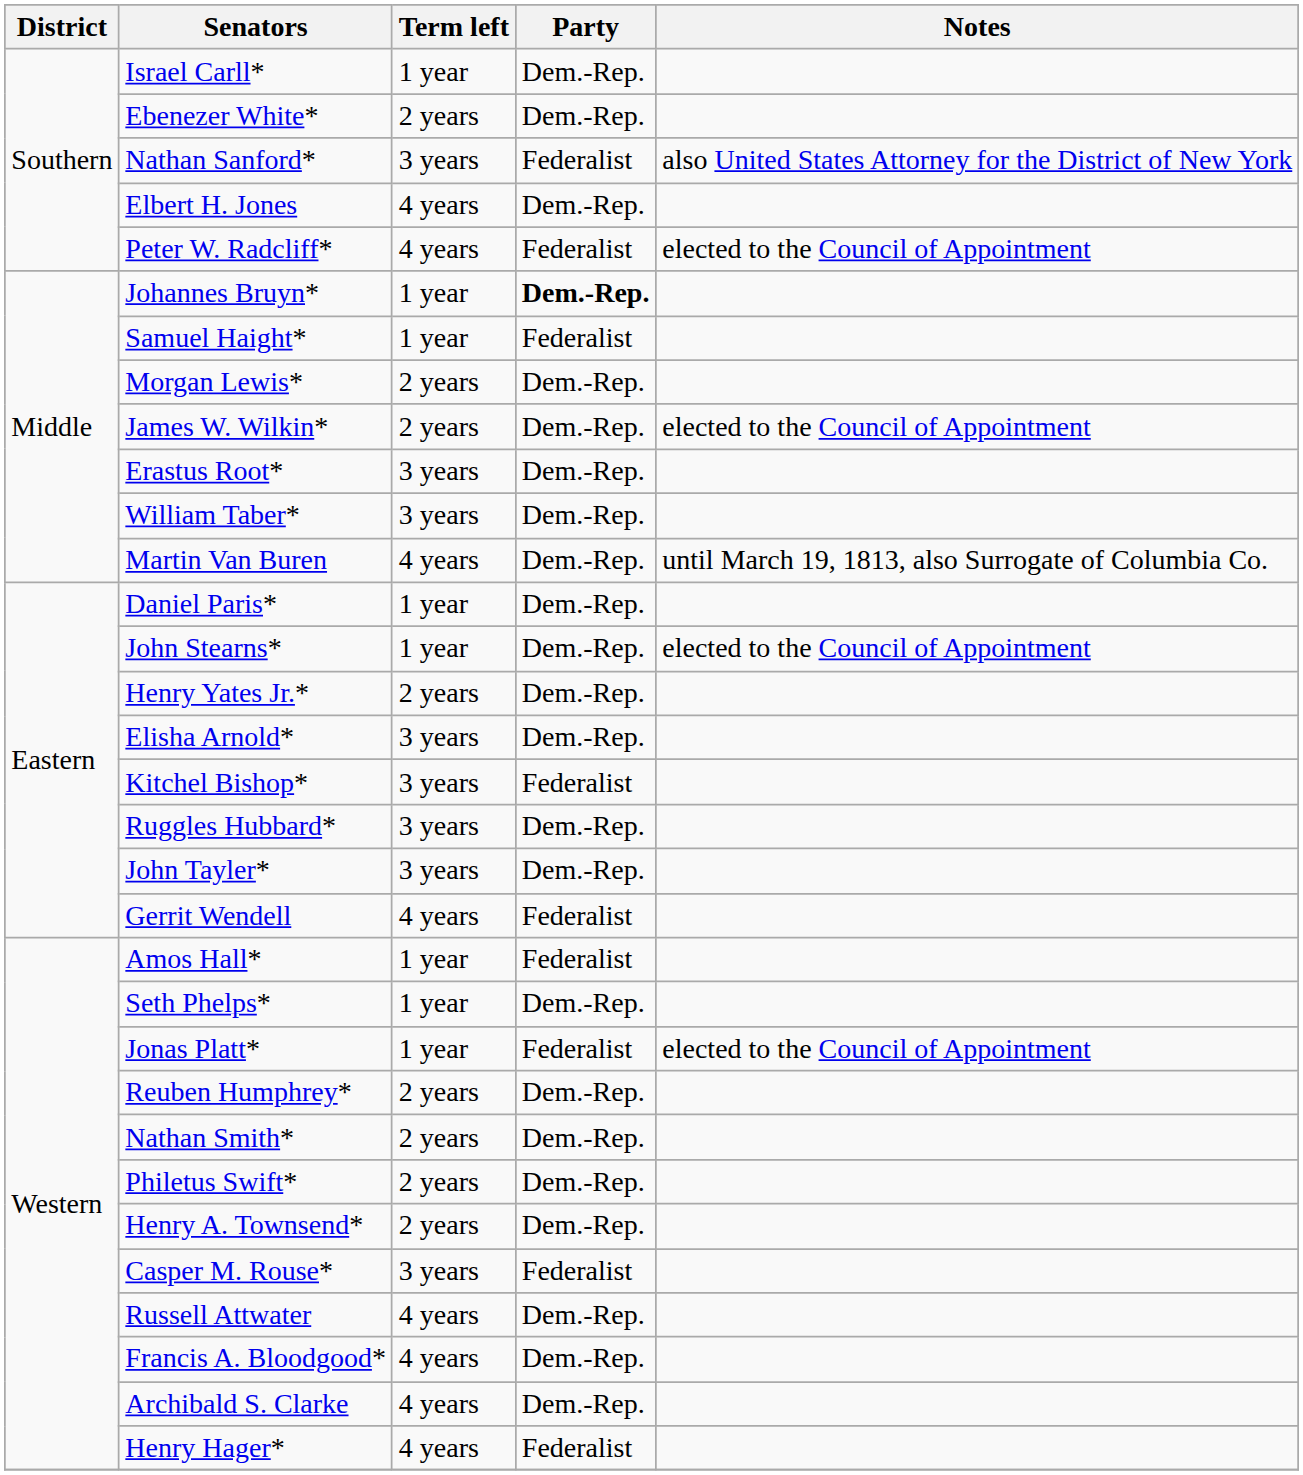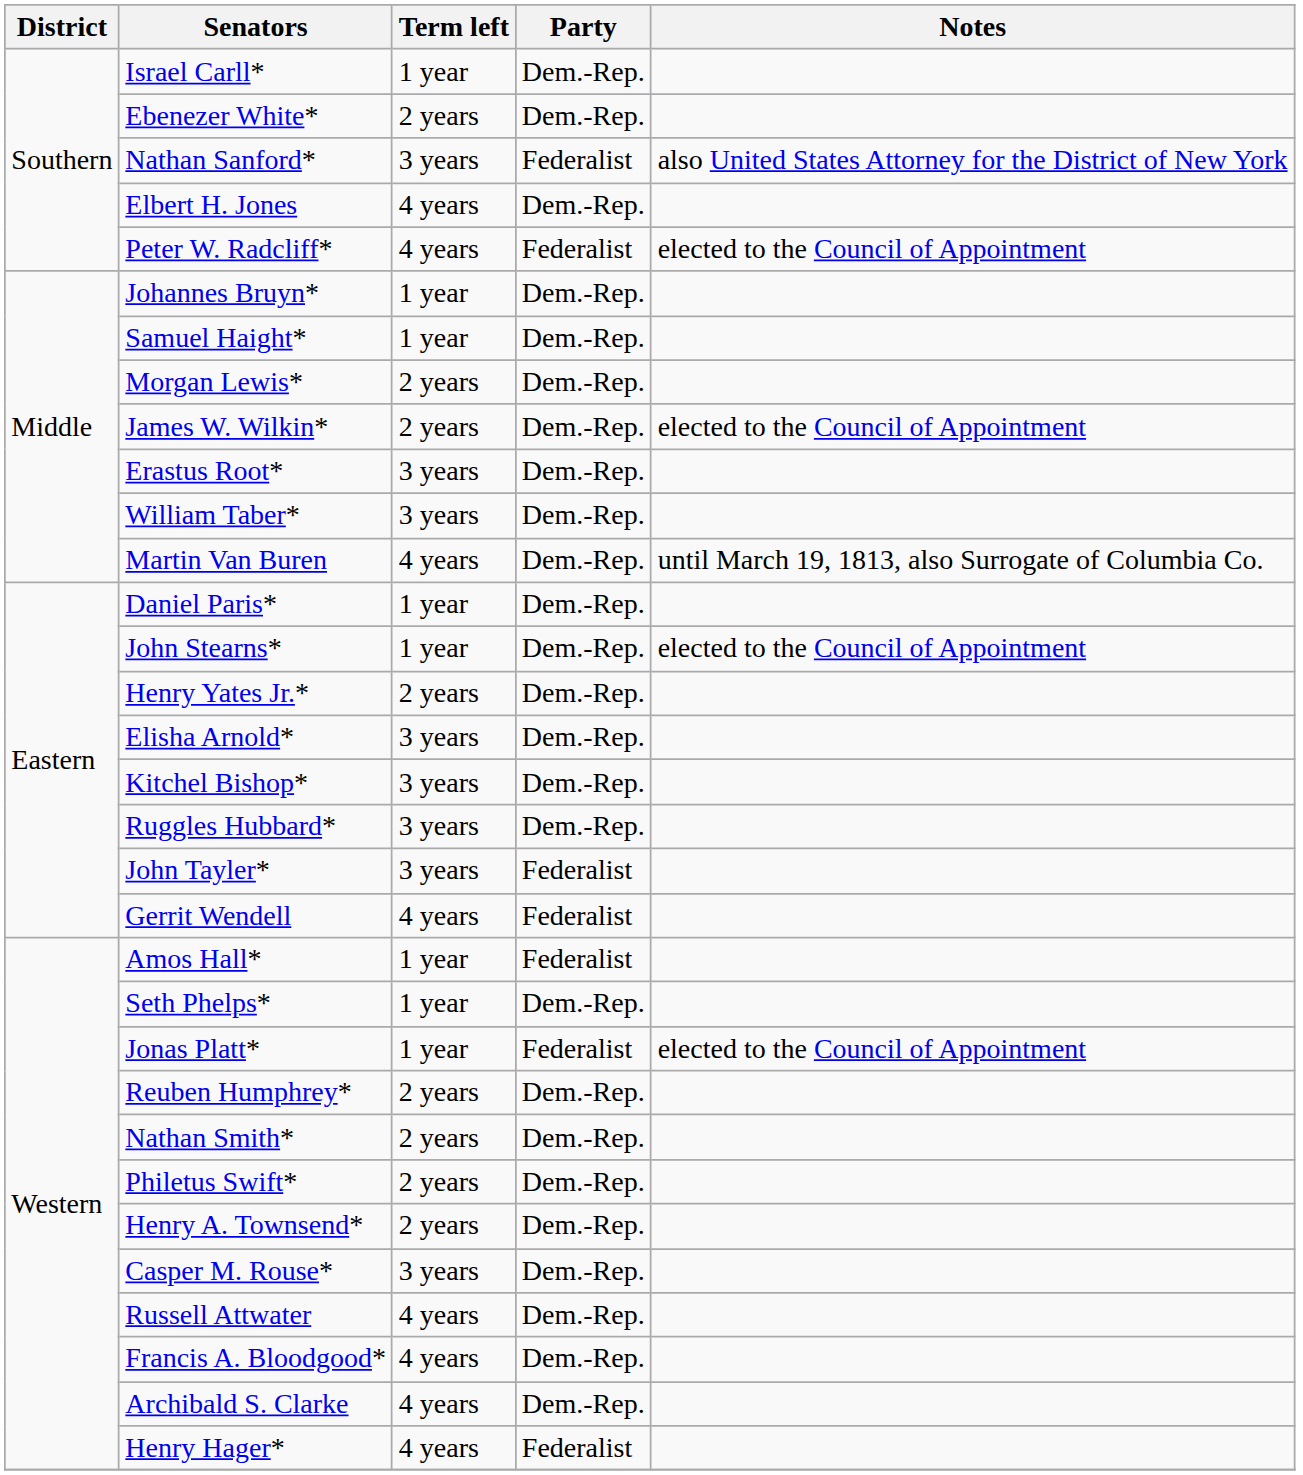 <table class=wikitable>
 <tr>
 <th>District</th>
 <th>Senators</th>
 <th>Term left</th>
 <th>Party</th>
 <th>Notes</th>
 </tr>
 <tr>
 <td rowspan="5">Southern</td>
 <td><a href='#'>Israel Carll</a>*</td>
 <td>1 year</td>
 <td>Dem.-Rep.</td>
 <td></td>
 </tr>
 <tr>
 <td><a href='#'>Ebenezer White</a>*</td>
 <td>2 years</td>
 <td>Dem.-Rep.</td>
 <td></td>
 </tr>
 <tr>
 <td><a href='#'>Nathan Sanford</a>*</td>
 <td>3 years</td>
 <td>Federalist</td>
 <td>also <a href='#'>United States Attorney for the District of New York</a></td>
 </tr>
 <tr>
 <td><a href='#'>Elbert H. Jones</a></td>
 <td>4 years</td>
 <td>Dem.-Rep.</td>
 <td></td>
 </tr>
 <tr>
 <td><a href='#'>Peter W. Radcliff</a>*</td>
 <td>4 years</td>
 <td>Federalist</td>
 <td>elected to the <a href='#'>Council of Appointment</a></td>
 </tr>
 <tr>
 <td rowspan="7">Middle</td>
 <td><a href='#'>Johannes Bruyn</a>*</td>
 <td>1 year</td>
-<td><strong>Dem.-Rep.</strong></td>
+<td>Dem.-Rep.</td>
 <td></td>
 </tr>
 <tr>
 <td><a href='#'>Samuel Haight</a>*</td>
 <td>1 year</td>
-<td>Federalist</td>
+<td>Dem.-Rep.</td>
 <td></td>
 </tr>
 <tr>
 <td><a href='#'>Morgan Lewis</a>*</td>
 <td>2 years</td>
 <td>Dem.-Rep.</td>
 <td></td>
 </tr>
 <tr>
 <td><a href='#'>James W. Wilkin</a>*</td>
 <td>2 years</td>
 <td>Dem.-Rep.</td>
 <td>elected to the <a href='#'>Council of Appointment</a></td>
 </tr>
 <tr>
 <td><a href='#'>Erastus Root</a>*</td>
 <td>3 years</td>
 <td>Dem.-Rep.</td>
 <td></td>
 </tr>
 <tr>
 <td><a href='#'>William Taber</a>*</td>
 <td>3 years</td>
 <td>Dem.-Rep.</td>
 <td></td>
 </tr>
 <tr>
 <td><a href='#'>Martin Van Buren</a></td>
 <td>4 years</td>
 <td>Dem.-Rep.</td>
 <td>until March 19, 1813, also Surrogate of Columbia Co.</td>
 </tr>
 <tr>
 <td rowspan="8">Eastern</td>
 <td><a href='#'>Daniel Paris</a>*</td>
 <td>1 year</td>
 <td>Dem.-Rep.</td>
 <td></td>
 </tr>
 <tr>
 <td><a href='#'>John Stearns</a>*</td>
 <td>1 year</td>
 <td>Dem.-Rep.</td>
 <td>elected to the <a href='#'>Council of Appointment</a></td>
 </tr>
 <tr>
 <td><a href='#'>Henry Yates Jr.</a>*</td>
 <td>2 years</td>
 <td>Dem.-Rep.</td>
 <td></td>
 </tr>
 <tr>
 <td><a href='#'>Elisha Arnold</a>*</td>
 <td>3 years</td>
 <td>Dem.-Rep.</td>
 <td></td>
 </tr>
 <tr>
 <td><a href='#'>Kitchel Bishop</a>*</td>
 <td>3 years</td>
-<td>Federalist</td>
+<td>Dem.-Rep.</td>
 <td></td>
 </tr>
 <tr>
 <td><a href='#'>Ruggles Hubbard</a>*</td>
 <td>3 years</td>
 <td>Dem.-Rep.</td>
 <td></td>
 </tr>
 <tr>
 <td><a href='#'>John Tayler</a>*</td>
 <td>3 years</td>
-<td>Dem.-Rep.</td>
+<td>Federalist</td>
 <td></td>
 </tr>
 <tr>
 <td><a href='#'>Gerrit Wendell</a></td>
 <td>4 years</td>
 <td>Federalist</td>
 <td></td>
 </tr>
 <tr>
 <td rowspan="12">Western</td>
 <td><a href='#'>Amos Hall</a>*</td>
 <td>1 year</td>
 <td>Federalist</td>
 <td></td>
 </tr>
 <tr>
 <td><a href='#'>Seth Phelps</a>*</td>
 <td>1 year</td>
 <td>Dem.-Rep.</td>
 <td></td>
 </tr>
 <tr>
 <td><a href='#'>Jonas Platt</a>*</td>
 <td>1 year</td>
 <td>Federalist</td>
 <td>elected to the <a href='#'>Council of Appointment</a></td>
 </tr>
 <tr>
 <td><a href='#'>Reuben Humphrey</a>*</td>
 <td>2 years</td>
 <td>Dem.-Rep.</td>
 <td></td>
 </tr>
 <tr>
 <td><a href='#'>Nathan Smith</a>*</td>
 <td>2 years</td>
 <td>Dem.-Rep.</td>
 <td></td>
 </tr>
 <tr>
 <td><a href='#'>Philetus Swift</a>*</td>
 <td>2 years</td>
 <td>Dem.-Rep.</td>
 <td></td>
 </tr>
 <tr>
 <td><a href='#'>Henry A. Townsend</a>*</td>
 <td>2 years</td>
 <td>Dem.-Rep.</td>
 <td></td>
 </tr>
 <tr>
 <td><a href='#'>Casper M. Rouse</a>*</td>
 <td>3 years</td>
-<td>Federalist</td>
+<td>Dem.-Rep.</td>
 <td></td>
 </tr>
 <tr>
 <td><a href='#'>Russell Attwater</a></td>
 <td>4 years</td>
 <td>Dem.-Rep.</td>
 <td></td>
 </tr>
 <tr>
 <td><a href='#'>Francis A. Bloodgood</a>*</td>
 <td>4 years</td>
 <td>Dem.-Rep.</td>
 <td></td>
 </tr>
 <tr>
 <td><a href='#'>Archibald S. Clarke</a></td>
 <td>4 years</td>
 <td>Dem.-Rep.</td>
 <td></td>
 </tr>
 <tr>
 <td><a href='#'>Henry Hager</a>*</td>
 <td>4 years</td>
 <td>Federalist</td>
 <td></td>
 </tr>
 <tr>
 </tr>
 </table>
